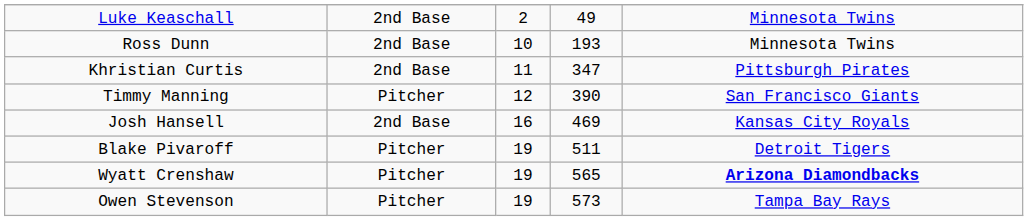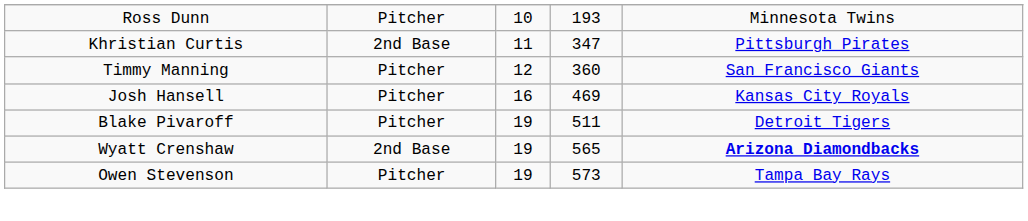 <table class="wikitable" width="65%">
 <tr align="center">
 </tr>
 <tr align="center" bgcolor="">
-<td><a href='#'>Luke Keaschall</a></td>
-<td>2nd Base</td>
-<td>2</td>
-<td>49</td>
-<td><a href='#'>Minnesota Twins</a></td>
-</tr>
-<tr align="center" bgcolor="">
 <td>Ross Dunn</td>
-<td>2nd Base</td>
+<td>Pitcher</td>
 <td>10</td>
 <td>193</td>
 <td>Minnesota Twins</td>
 </tr>
 <tr align="center" bgcolor="">
 <td>Khristian Curtis</td>
 <td>2nd Base</td>
 <td>11</td>
 <td>347</td>
 <td><a href='#'>Pittsburgh Pirates</a></td>
 </tr>
 <tr align="center" bgcolor="">
 <td>Timmy Manning</td>
 <td>Pitcher</td>
 <td>12</td>
-<td>390</td>
+<td>360</td>
 <td><a href='#'>San Francisco Giants</a></td>
 </tr>
 <tr align="center" bgcolor="">
 <td>Josh Hansell</td>
-<td>2nd Base</td>
+<td>Pitcher</td>
 <td>16</td>
 <td>469</td>
 <td><a href='#'>Kansas City Royals</a></td>
 </tr>
 <tr align="center" bgcolor="">
 <td>Blake Pivaroff</td>
 <td>Pitcher</td>
 <td>19</td>
 <td>511</td>
 <td><a href='#'>Detroit Tigers</a></td>
 </tr>
 <tr align="center" bgcolor="">
 <td>Wyatt Crenshaw</td>
-<td>Pitcher</td>
+<td>2nd Base</td>
 <td>19</td>
 <td>565</td>
 <td><strong><a href='#'>Arizona Diamondbacks</a></strong></td>
 </tr>
 <tr align="center" bgcolor="">
 <td>Owen Stevenson</td>
 <td>Pitcher</td>
 <td>19</td>
 <td>573</td>
 <td><a href='#'>Tampa Bay Rays</a></td>
 </tr>
 </table>
